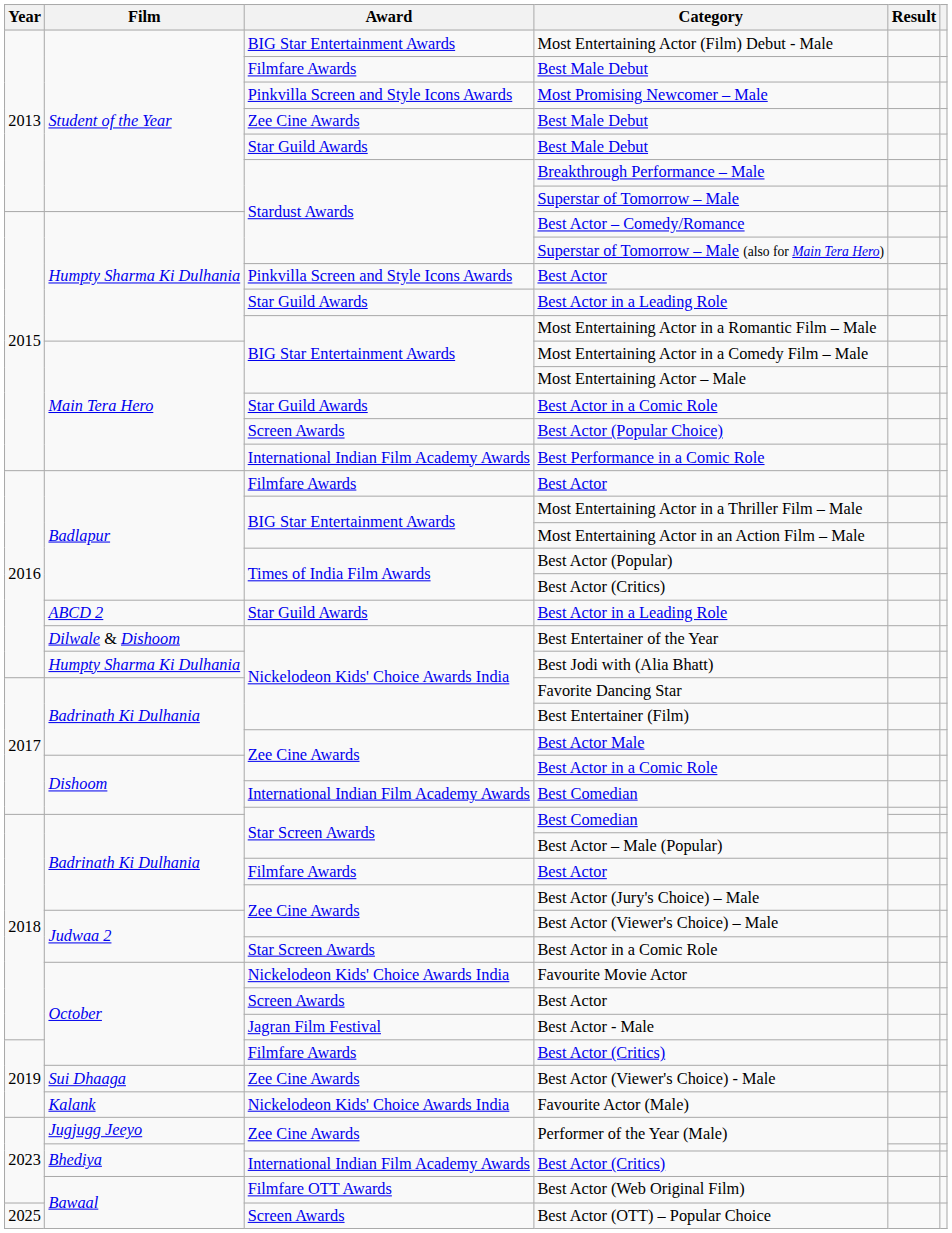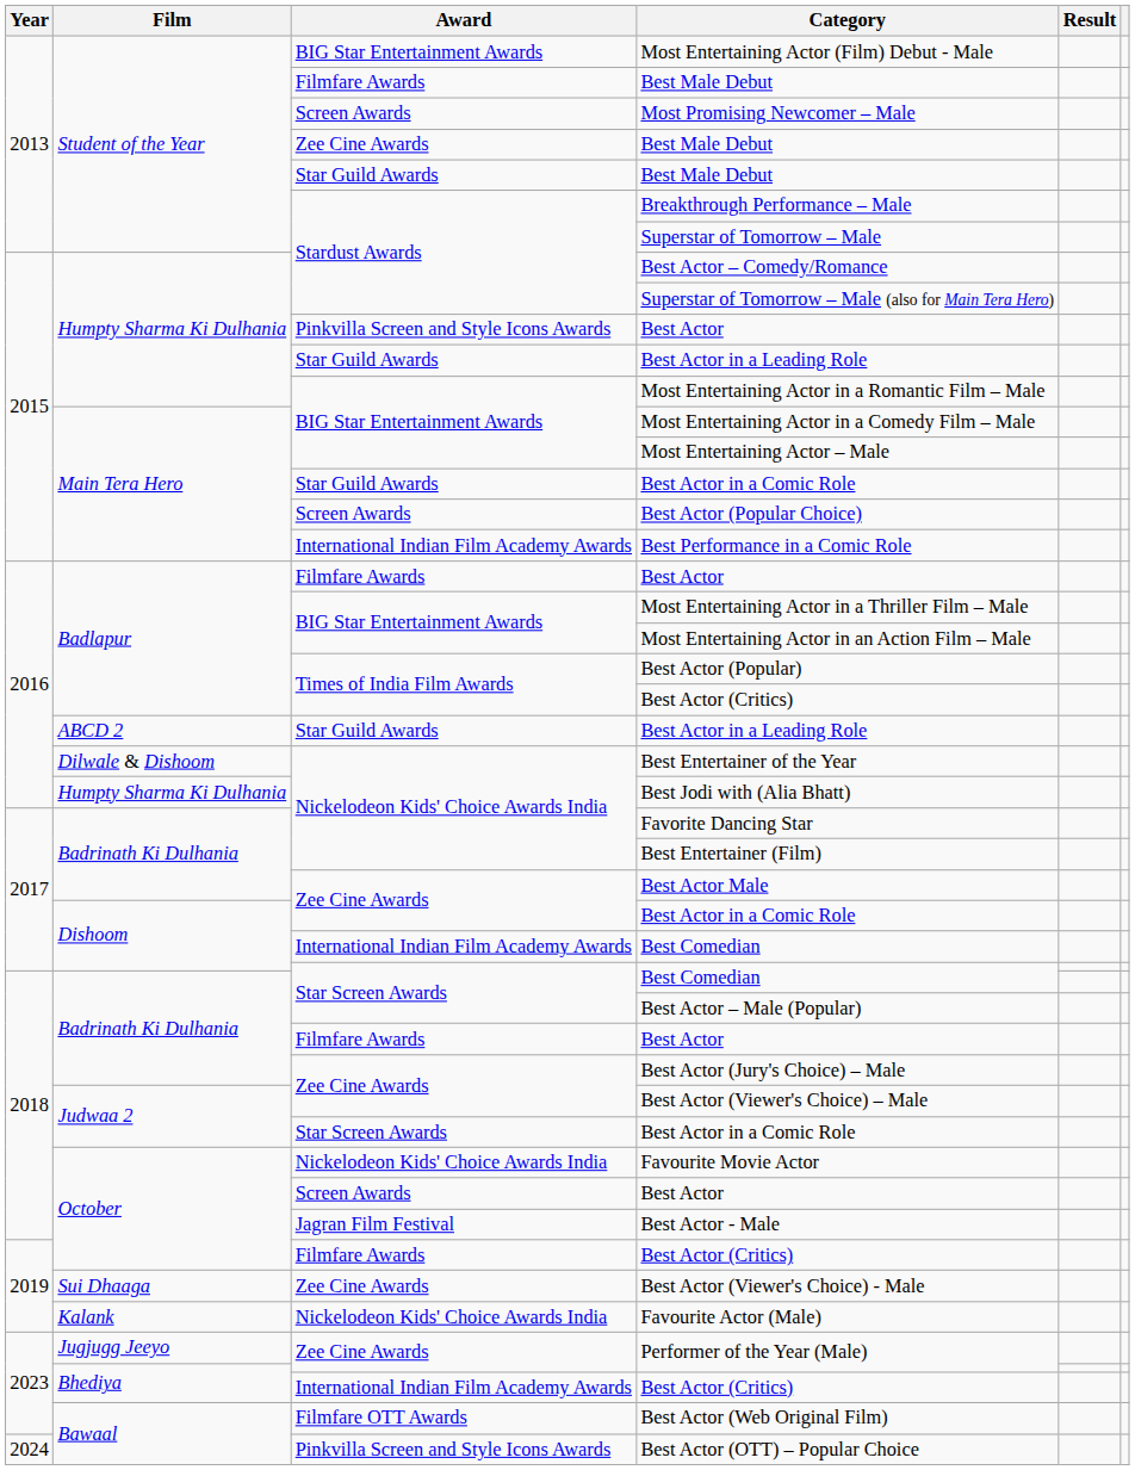 <table class="wikitable">
 <tr>
 <th>Year</th>
 <th>Film</th>
 <th>Award</th>
 <th>Category</th>
 <th>Result</th>
 <th></th>
 </tr>
 <tr>
 <td rowspan="7">2013</td>
 <td rowspan="7"><em><a href='#'>Student of the Year</a></em></td>
 <td><a href='#'>BIG Star Entertainment Awards</a></td>
 <td>Most Entertaining Actor (Film) Debut - Male</td>
 <td></td>
 <td></td>
 </tr>
 <tr>
 <td><a href='#'>Filmfare Awards</a></td>
 <td><a href='#'>Best Male Debut</a></td>
 <td></td>
 <td></td>
 </tr>
 <tr>
-<td><a href='#'>Pinkvilla Screen and Style Icons Awards</a></td>
+<td><a href='#'>Screen Awards</a></td>
 <td><a href='#'>Most Promising Newcomer – Male</a></td>
 <td></td>
 <td></td>
 </tr>
 <tr>
 <td><a href='#'>Zee Cine Awards</a></td>
 <td><a href='#'>Best Male Debut</a></td>
 <td></td>
 <td></td>
 </tr>
 <tr>
 <td><a href='#'>Star Guild Awards</a></td>
 <td><a href='#'>Best Male Debut</a></td>
 <td></td>
 <td></td>
 </tr>
 <tr>
 <td rowspan="4"><a href='#'>Stardust Awards</a></td>
 <td><a href='#'>Breakthrough Performance – Male</a></td>
 <td></td>
 <td></td>
 </tr>
 <tr>
 <td><a href='#'>Superstar of Tomorrow – Male</a></td>
 <td></td>
 <td></td>
 </tr>
 <tr>
 <td rowspan="10">2015</td>
 <td rowspan="5"><em><a href='#'>Humpty Sharma Ki Dulhania</a></em></td>
 <td><a href='#'>Best Actor – Comedy/Romance</a></td>
 <td></td>
 <td></td>
 </tr>
 <tr>
 <td><a href='#'>Superstar of Tomorrow – Male</a> <small>(also for <em><a href='#'>Main Tera Hero</a></em>)</small></td>
 <td></td>
 <td></td>
 </tr>
 <tr>
 <td><a href='#'>Pinkvilla Screen and Style Icons Awards</a></td>
 <td><a href='#'>Best Actor</a></td>
 <td></td>
 <td></td>
 </tr>
 <tr>
 <td><a href='#'>Star Guild Awards</a></td>
 <td><a href='#'>Best Actor in a Leading Role</a></td>
 <td></td>
 <td></td>
 </tr>
 <tr>
 <td rowspan="3"><a href='#'>BIG Star Entertainment Awards</a></td>
 <td>Most Entertaining Actor in a Romantic Film – Male</td>
 <td></td>
 <td></td>
 </tr>
 <tr>
 <td rowspan="5"><em><a href='#'>Main Tera Hero</a></em></td>
 <td>Most Entertaining Actor in a Comedy Film – Male</td>
 <td></td>
 <td></td>
 </tr>
 <tr>
 <td>Most Entertaining Actor – Male</td>
 <td></td>
 <td></td>
 </tr>
 <tr>
 <td><a href='#'>Star Guild Awards</a></td>
 <td><a href='#'>Best Actor in a Comic Role</a></td>
 <td></td>
 <td></td>
 </tr>
 <tr>
 <td><a href='#'>Screen Awards</a></td>
 <td><a href='#'>Best Actor (Popular Choice)</a></td>
 <td></td>
 <td></td>
 </tr>
 <tr>
 <td><a href='#'>International Indian Film Academy Awards</a></td>
 <td><a href='#'>Best Performance in a Comic Role</a></td>
 <td></td>
 <td></td>
 </tr>
 <tr>
 <td rowspan="8">2016</td>
 <td rowspan="5"><em><a href='#'>Badlapur</a></em></td>
 <td><a href='#'>Filmfare Awards</a></td>
 <td><a href='#'>Best Actor</a></td>
 <td></td>
 <td></td>
 </tr>
 <tr>
 <td rowspan="2"><a href='#'>BIG Star Entertainment Awards</a></td>
 <td>Most Entertaining Actor in a Thriller Film – Male</td>
 <td></td>
 <td></td>
 </tr>
 <tr>
 <td>Most Entertaining Actor in an Action Film – Male</td>
 <td></td>
 <td></td>
 </tr>
 <tr>
 <td rowspan="2"><a href='#'>Times of India Film Awards</a></td>
 <td>Best Actor (Popular)</td>
 <td></td>
 <td></td>
 </tr>
 <tr>
 <td>Best Actor (Critics)</td>
 <td></td>
 <td></td>
 </tr>
 <tr>
 <td><em><a href='#'>ABCD 2</a> </em></td>
 <td><a href='#'>Star Guild Awards</a></td>
 <td><a href='#'>Best Actor in a Leading Role</a></td>
 <td></td>
 <td></td>
 </tr>
 <tr>
 <td><em><a href='#'>Dilwale</a></em> & <em><a href='#'>Dishoom</a></em></td>
 <td rowspan="4"><a href='#'>Nickelodeon Kids' Choice Awards India</a></td>
 <td>Best Entertainer of the Year</td>
 <td></td>
 <td></td>
 </tr>
 <tr>
 <td><em><a href='#'>Humpty Sharma Ki Dulhania</a></em></td>
 <td>Best Jodi with (Alia Bhatt)</td>
 <td></td>
 <td></td>
 </tr>
 <tr>
 <td rowspan="6">2017</td>
 <td rowspan="3"><em><a href='#'>Badrinath Ki Dulhania</a></em></td>
 <td>Favorite Dancing Star</td>
 <td></td>
 <td></td>
 </tr>
 <tr>
 <td>Best Entertainer (Film)</td>
 <td></td>
 <td></td>
 </tr>
 <tr>
 <td rowspan="2"><a href='#'>Zee Cine Awards</a></td>
 <td><a href='#'>Best Actor Male</a></td>
 <td></td>
 <td></td>
 </tr>
 <tr>
 <td rowspan="3"><em><a href='#'>Dishoom</a></em></td>
 <td><a href='#'>Best Actor in a Comic Role</a></td>
 <td></td>
 <td></td>
 </tr>
 <tr>
 <td><a href='#'>International Indian Film Academy Awards</a></td>
 <td><a href='#'>Best Comedian</a></td>
 <td></td>
 <td></td>
 </tr>
 <tr>
 <td rowspan="3"><a href='#'>Star Screen Awards</a></td>
 <td rowspan="2"><a href='#'>Best Comedian</a></td>
 <td></td>
 <td></td>
 </tr>
 <tr>
 <td rowspan="9">2018</td>
 <td rowspan="4"><em><a href='#'>Badrinath Ki Dulhania</a></em></td>
 <td></td>
 <td></td>
 </tr>
 <tr>
 <td>Best Actor – Male (Popular)</td>
 <td></td>
 </tr>
 <tr>
 <td><a href='#'>Filmfare Awards</a></td>
 <td><a href='#'>Best Actor</a></td>
 <td></td>
 <td></td>
 </tr>
 <tr>
 <td rowspan="2"><a href='#'>Zee Cine Awards</a></td>
 <td>Best Actor (Jury's Choice) – Male</td>
 <td></td>
 <td></td>
 </tr>
 <tr>
 <td rowspan="2"><em><a href='#'>Judwaa 2</a></em></td>
 <td>Best Actor (Viewer's Choice) – Male</td>
 <td></td>
 <td></td>
 </tr>
 <tr>
 <td><a href='#'>Star Screen Awards</a></td>
 <td>Best Actor in a Comic Role</td>
 <td></td>
 </tr>
 <tr>
 <td rowspan="4"><em><a href='#'>October</a></em></td>
 <td><a href='#'>Nickelodeon Kids' Choice Awards India</a></td>
 <td>Favourite Movie Actor</td>
 <td></td>
 <td></td>
 </tr>
 <tr>
 <td><a href='#'>Screen Awards</a></td>
 <td>Best Actor</td>
 <td></td>
 <td></td>
 </tr>
 <tr>
 <td><a href='#'>Jagran Film Festival</a></td>
 <td>Best Actor - Male</td>
 <td></td>
 <td></td>
 </tr>
 <tr>
 <td rowspan="3">2019</td>
 <td><a href='#'>Filmfare Awards</a></td>
 <td><a href='#'>Best Actor (Critics)</a></td>
 <td></td>
 <td></td>
 </tr>
 <tr>
 <td><em><a href='#'>Sui Dhaaga</a></em></td>
 <td><a href='#'>Zee Cine Awards</a></td>
 <td>Best Actor (Viewer's Choice) - Male</td>
 <td></td>
 <td></td>
 </tr>
 <tr>
 <td><em><a href='#'>Kalank</a></em></td>
 <td><a href='#'>Nickelodeon Kids' Choice Awards India</a></td>
 <td>Favourite Actor (Male)</td>
 <td></td>
 <td></td>
 </tr>
 <tr>
 <td rowspan="4">2023</td>
 <td><em><a href='#'>Jugjugg Jeeyo</a></em></td>
 <td rowspan="2"><a href='#'>Zee Cine Awards</a></td>
 <td rowspan="2">Performer of the Year (Male)</td>
 <td></td>
 <td></td>
 </tr>
 <tr>
 <td rowspan="2"><em><a href='#'>Bhediya</a></em></td>
 <td></td>
 <td></td>
 </tr>
 <tr>
 <td><a href='#'>International Indian Film Academy Awards</a></td>
 <td><a href='#'>Best Actor (Critics)</a></td>
 <td></td>
 <td></td>
 </tr>
 <tr>
 <td rowspan="2"><em><a href='#'>Bawaal</a></em></td>
 <td><a href='#'>Filmfare OTT Awards</a></td>
 <td>Best Actor (Web Original Film)</td>
 <td></td>
 <td></td>
 </tr>
 <tr>
-<td>2025</td>
-<td><a href='#'>Screen Awards</a></td>
+<td>2024</td>
+<td><a href='#'>Pinkvilla Screen and Style Icons Awards</a></td>
 <td>Best Actor (OTT) – Popular Choice</td>
 <td></td>
 <td></td>
 </tr>
 </table>
